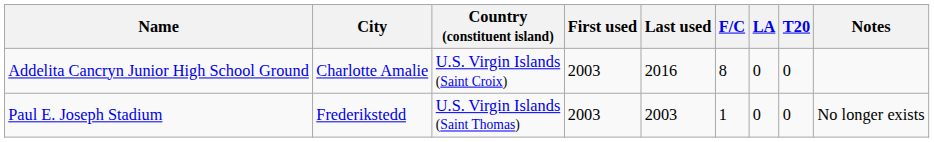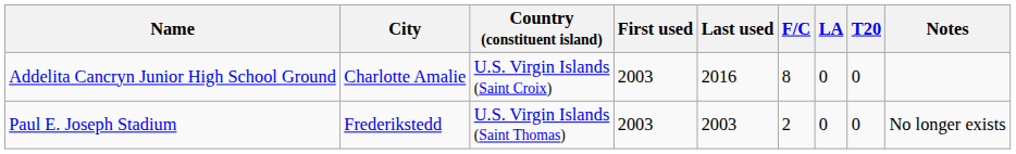 <table class ="wikitable sortable">
 <tr>
 <th>Name</th>
 <th>City</th>
 <th>Country<br><small>(constituent island)</small></th>
 <th>First used</th>
 <th>Last used</th>
 <th><a href='#'>F/C</a></th>
 <th><a href='#'>LA</a></th>
 <th><a href='#'>T20</a></th>
 <th>Notes</th>
 </tr>
 <tr>
 <td><a href='#'>Addelita Cancryn Junior High School Ground</a></td>
 <td><a href='#'>Charlotte Amalie</a></td>
 <td><a href='#'>U.S. Virgin Islands</a><br><small>(<a href='#'>Saint Croix</a>)</small></td>
 <td>2003</td>
 <td>2016</td>
 <td>8</td>
 <td>0</td>
 <td>0</td>
 <td></td>
 </tr>
 <tr>
 <td><a href='#'>Paul E. Joseph Stadium</a></td>
 <td><a href='#'>Frederikstedd</a></td>
 <td><a href='#'>U.S. Virgin Islands</a><br><small>(<a href='#'>Saint Thomas</a>)</small></td>
 <td>2003</td>
 <td>2003</td>
-<td>1</td>
+<td>2</td>
 <td>0</td>
 <td>0</td>
 <td>No longer exists</td>
 </tr>
 </table>
